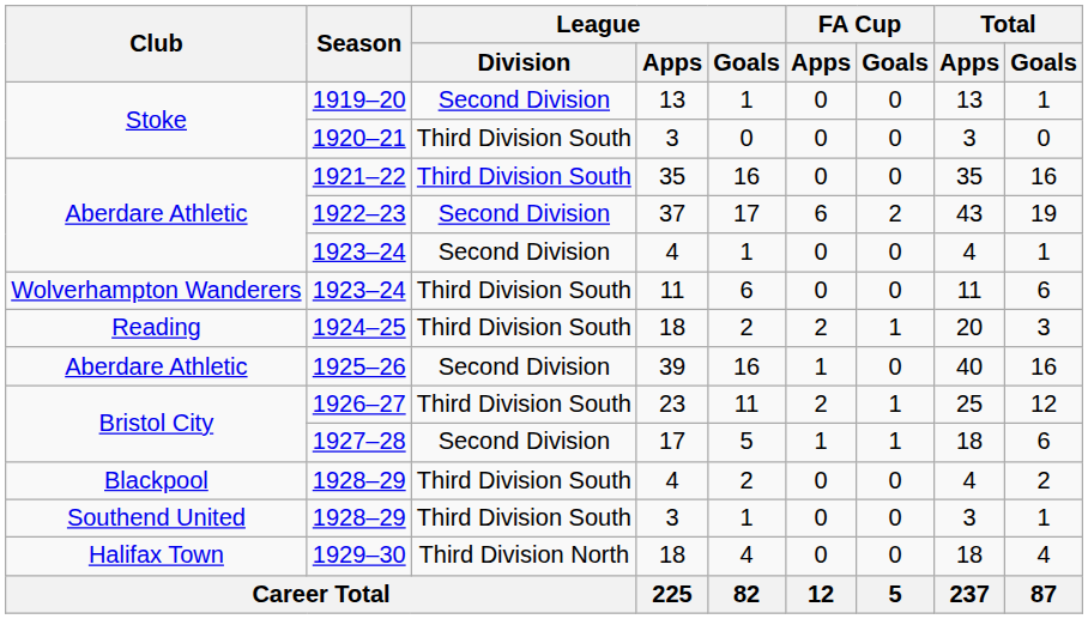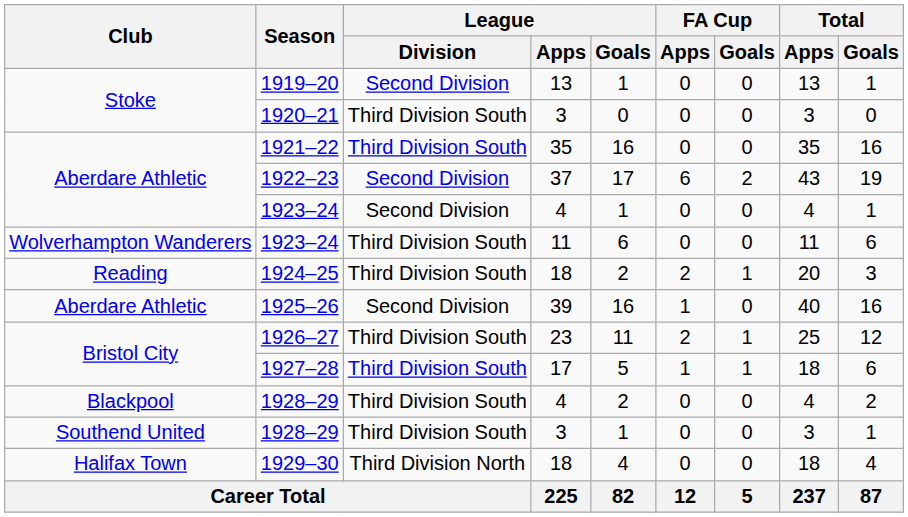 <table class="wikitable" style="text-align: center;">
 <tr>
 <th rowspan="2">Club</th>
 <th rowspan="2">Season</th>
 <th colspan="3">League</th>
 <th colspan="2">FA Cup</th>
 <th colspan="2">Total</th>
 </tr>
 <tr>
 <th>Division</th>
 <th>Apps</th>
 <th>Goals</th>
 <th>Apps</th>
 <th>Goals</th>
 <th>Apps</th>
 <th>Goals</th>
 </tr>
 <tr>
 <td rowspan="2"><a href='#'>Stoke</a></td>
 <td><a href='#'>1919–20</a></td>
 <td><a href='#'>Second Division</a></td>
 <td>13</td>
 <td>1</td>
 <td>0</td>
 <td>0</td>
 <td>13</td>
 <td>1</td>
 </tr>
 <tr>
 <td><a href='#'>1920–21</a></td>
 <td>Third Division South</td>
 <td>3</td>
 <td>0</td>
 <td>0</td>
 <td>0</td>
 <td>3</td>
 <td>0</td>
 </tr>
 <tr>
 <td rowspan="3"><a href='#'>Aberdare Athletic</a></td>
 <td><a href='#'>1921–22</a></td>
 <td><a href='#'>Third Division South</a></td>
 <td>35</td>
 <td>16</td>
 <td>0</td>
 <td>0</td>
 <td>35</td>
 <td>16</td>
 </tr>
 <tr>
 <td><a href='#'>1922–23</a></td>
 <td><a href='#'>Second Division</a></td>
 <td>37</td>
 <td>17</td>
 <td>6</td>
 <td>2</td>
 <td>43</td>
 <td>19</td>
 </tr>
 <tr>
 <td><a href='#'>1923–24</a></td>
 <td>Second Division</td>
 <td>4</td>
 <td>1</td>
 <td>0</td>
 <td>0</td>
 <td>4</td>
 <td>1</td>
 </tr>
 <tr>
 <td><a href='#'>Wolverhampton Wanderers</a></td>
 <td><a href='#'>1923–24</a></td>
 <td>Third Division South</td>
 <td>11</td>
 <td>6</td>
 <td>0</td>
 <td>0</td>
 <td>11</td>
 <td>6</td>
 </tr>
 <tr>
 <td><a href='#'>Reading</a></td>
 <td><a href='#'>1924–25</a></td>
 <td>Third Division South</td>
 <td>18</td>
 <td>2</td>
 <td>2</td>
 <td>1</td>
 <td>20</td>
 <td>3</td>
 </tr>
 <tr>
 <td><a href='#'>Aberdare Athletic</a></td>
 <td><a href='#'>1925–26</a></td>
 <td>Second Division</td>
 <td>39</td>
 <td>16</td>
 <td>1</td>
 <td>0</td>
 <td>40</td>
 <td>16</td>
 </tr>
 <tr>
 <td rowspan="2"><a href='#'>Bristol City</a></td>
 <td><a href='#'>1926–27</a></td>
 <td>Third Division South</td>
 <td>23</td>
 <td>11</td>
 <td>2</td>
 <td>1</td>
 <td>25</td>
 <td>12</td>
 </tr>
 <tr>
 <td><a href='#'>1927–28</a></td>
-<td>Second Division</td>
+<td><a href='#'>Third Division South</a></td>
 <td>17</td>
 <td>5</td>
 <td>1</td>
 <td>1</td>
 <td>18</td>
 <td>6</td>
 </tr>
 <tr>
 <td><a href='#'>Blackpool</a></td>
 <td><a href='#'>1928–29</a></td>
 <td>Third Division South</td>
 <td>4</td>
 <td>2</td>
 <td>0</td>
 <td>0</td>
 <td>4</td>
 <td>2</td>
 </tr>
 <tr>
 <td><a href='#'>Southend United</a></td>
 <td><a href='#'>1928–29</a></td>
 <td>Third Division South</td>
 <td>3</td>
 <td>1</td>
 <td>0</td>
 <td>0</td>
 <td>3</td>
 <td>1</td>
 </tr>
 <tr>
 <td><a href='#'>Halifax Town</a></td>
 <td><a href='#'>1929–30</a></td>
 <td>Third Division North</td>
 <td>18</td>
 <td>4</td>
 <td>0</td>
 <td>0</td>
 <td>18</td>
 <td>4</td>
 </tr>
 <tr>
 <th colspan=3>Career Total</th>
 <th>225</th>
 <th>82</th>
 <th>12</th>
 <th>5</th>
 <th>237</th>
 <th>87</th>
 </tr>
 </table>
